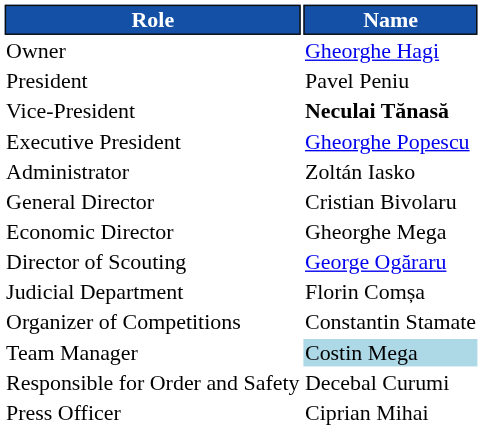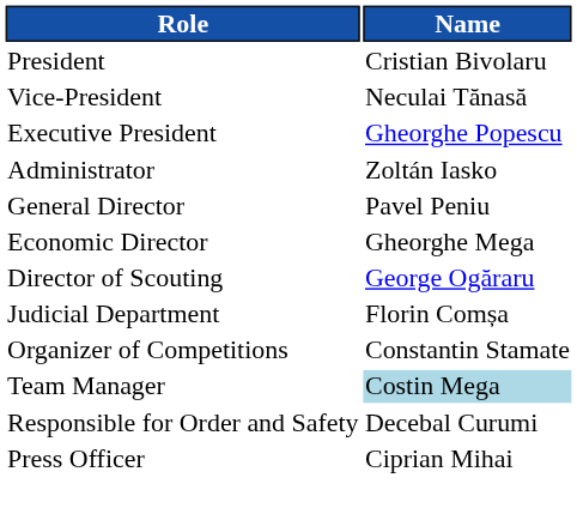 <table class="toccolours">
 <tr>
 <th style="background:#1450a6; color:#fff; border:1px solid #100d08;">Role</th>
 <th style="background:#1450a6; color:#fff; border:1px solid #100d08;">Name</th>
 </tr>
 <tr>
-<td>Owner</td>
-<td> <a href='#'>Gheorghe Hagi</a></td>
-</tr>
-<tr>
 <td>President</td>
-<td> Pavel Peniu</td>
+<td> Cristian Bivolaru</td>
 </tr>
 <tr>
 <td>Vice-President</td>
-<td><strong> Neculai Tănasă</strong></td>
+<td> Neculai Tănasă</td>
 </tr>
 <tr>
 <td>Executive President</td>
 <td> <a href='#'>Gheorghe Popescu</a></td>
 </tr>
 <tr>
 <td>Administrator</td>
 <td> Zoltán Iasko</td>
 </tr>
 <tr>
 <td>General Director</td>
-<td> Cristian Bivolaru</td>
+<td> Pavel Peniu</td>
 </tr>
 <tr>
 <td>Economic Director</td>
 <td> Gheorghe Mega</td>
 </tr>
 <tr>
 <td>Director of Scouting</td>
 <td> <a href='#'>George Ogăraru</a></td>
 </tr>
 <tr>
 <td>Judicial Department</td>
 <td> Florin Comșa</td>
 </tr>
 <tr>
 <td>Organizer of Competitions</td>
 <td> Constantin Stamate</td>
 </tr>
 <tr>
 <td>Team Manager</td>
 <td style="background: lightblue;"> Costin Mega</td>
 </tr>
 <tr>
 <td>Responsible for Order and Safety</td>
 <td> Decebal Curumi</td>
 </tr>
 <tr>
 <td>Press Officer</td>
 <td> Ciprian Mihai</td>
 </tr>
 </table>
